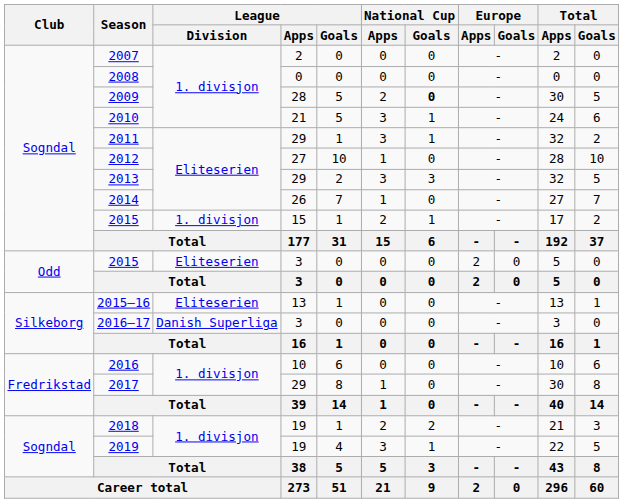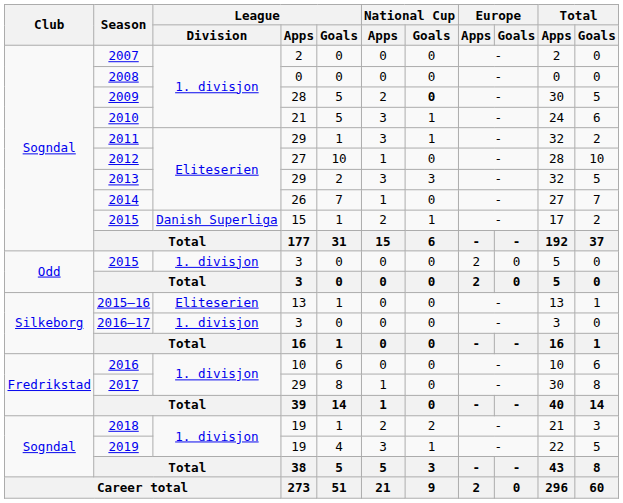 <table class="wikitable" style="text-align: center;">
 <tr>
 <th rowspan="2">Club</th>
 <th rowspan="2">Season</th>
 <th colspan="3">League</th>
 <th colspan="2">National Cup</th>
 <th colspan="2">Europe</th>
 <th colspan="2">Total</th>
 </tr>
 <tr>
 <th>Division</th>
 <th>Apps</th>
 <th>Goals</th>
 <th>Apps</th>
 <th>Goals</th>
 <th>Apps</th>
 <th>Goals</th>
 <th>Apps</th>
 <th>Goals</th>
 </tr>
 <tr>
 <td rowspan="10"><a href='#'>Sogndal</a></td>
 <td><a href='#'>2007</a></td>
 <td rowspan="4"><a href='#'>1. divisjon</a></td>
 <td>2</td>
 <td>0</td>
 <td>0</td>
 <td>0</td>
 <td colspan="2">-</td>
 <td>2</td>
 <td>0</td>
 </tr>
 <tr>
 <td><a href='#'>2008</a></td>
 <td>0</td>
 <td>0</td>
 <td>0</td>
 <td>0</td>
 <td colspan="2">-</td>
 <td>0</td>
 <td>0</td>
 </tr>
 <tr>
 <td><a href='#'>2009</a></td>
 <td>28</td>
 <td>5</td>
 <td>2</td>
 <td><strong>0</strong></td>
 <td colspan="2">-</td>
 <td>30</td>
 <td>5</td>
 </tr>
 <tr>
 <td><a href='#'>2010</a></td>
 <td>21</td>
 <td>5</td>
 <td>3</td>
 <td>1</td>
 <td colspan="2">-</td>
 <td>24</td>
 <td>6</td>
 </tr>
 <tr>
 <td><a href='#'>2011</a></td>
 <td rowspan="4"><a href='#'>Eliteserien</a></td>
 <td>29</td>
 <td>1</td>
 <td>3</td>
 <td>1</td>
 <td colspan="2">-</td>
 <td>32</td>
 <td>2</td>
 </tr>
 <tr>
 <td><a href='#'>2012</a></td>
 <td>27</td>
 <td>10</td>
 <td>1</td>
 <td>0</td>
 <td colspan="2">-</td>
 <td>28</td>
 <td>10</td>
 </tr>
 <tr>
 <td><a href='#'>2013</a></td>
 <td>29</td>
 <td>2</td>
 <td>3</td>
 <td>3</td>
 <td colspan="2">-</td>
 <td>32</td>
 <td>5</td>
 </tr>
 <tr>
 <td><a href='#'>2014</a></td>
 <td>26</td>
 <td>7</td>
 <td>1</td>
 <td>0</td>
 <td colspan="2">-</td>
 <td>27</td>
 <td>7</td>
 </tr>
 <tr>
 <td><a href='#'>2015</a></td>
-<td rowspan="1"><a href='#'>1. divisjon</a></td>
+<td rowspan="1"><a href='#'>Danish Superliga</a></td>
 <td>15</td>
 <td>1</td>
 <td>2</td>
 <td>1</td>
 <td colspan="2">-</td>
 <td>17</td>
 <td>2</td>
 </tr>
 <tr>
 <th colspan="2">Total</th>
 <th>177</th>
 <th>31</th>
 <th>15</th>
 <th>6</th>
 <th>-</th>
 <th>-</th>
 <th>192</th>
 <th>37</th>
 </tr>
 <tr>
 <td rowspan="2"><a href='#'>Odd</a></td>
 <td><a href='#'>2015</a></td>
-<td rowspan="1"><a href='#'>Eliteserien</a></td>
+<td rowspan="1"><a href='#'>1. divisjon</a></td>
 <td>3</td>
 <td>0</td>
 <td>0</td>
 <td>0</td>
 <td>2</td>
 <td>0</td>
 <td>5</td>
 <td>0</td>
 </tr>
 <tr>
 <th colspan="2">Total</th>
 <th>3</th>
 <th>0</th>
 <th>0</th>
 <th>0</th>
 <th>2</th>
 <th>0</th>
 <th>5</th>
 <th>0</th>
 </tr>
 <tr>
 <td rowspan="3"><a href='#'>Silkeborg</a></td>
 <td><a href='#'>2015–16</a></td>
 <td rowspan="1"><a href='#'>Eliteserien</a></td>
 <td>13</td>
 <td>1</td>
 <td>0</td>
 <td>0</td>
 <td colspan="2">-</td>
 <td>13</td>
 <td>1</td>
 </tr>
 <tr>
 <td><a href='#'>2016–17</a></td>
-<td rowspan="1"><a href='#'>Danish Superliga</a></td>
+<td rowspan="1"><a href='#'>1. divisjon</a></td>
 <td>3</td>
 <td>0</td>
 <td>0</td>
 <td>0</td>
 <td colspan="2">-</td>
 <td>3</td>
 <td>0</td>
 </tr>
 <tr>
 <th colspan="2">Total</th>
 <th>16</th>
 <th>1</th>
 <th>0</th>
 <th>0</th>
 <th>-</th>
 <th>-</th>
 <th>16</th>
 <th>1</th>
 </tr>
 <tr>
 <td rowspan="3"><a href='#'>Fredrikstad</a></td>
 <td><a href='#'>2016</a></td>
 <td rowspan="2"><a href='#'>1. divisjon</a></td>
 <td>10</td>
 <td>6</td>
 <td>0</td>
 <td>0</td>
 <td colspan="2">-</td>
 <td>10</td>
 <td>6</td>
 </tr>
 <tr>
 <td><a href='#'>2017</a></td>
 <td>29</td>
 <td>8</td>
 <td>1</td>
 <td>0</td>
 <td colspan="2">-</td>
 <td>30</td>
 <td>8</td>
 </tr>
 <tr>
 <th colspan="2">Total</th>
 <th>39</th>
 <th>14</th>
 <th>1</th>
 <th>0</th>
 <th>-</th>
 <th>-</th>
 <th>40</th>
 <th>14</th>
 </tr>
 <tr>
 <td rowspan="3"><a href='#'>Sogndal</a></td>
 <td><a href='#'>2018</a></td>
 <td rowspan="2"><a href='#'>1. divisjon</a></td>
 <td>19</td>
 <td>1</td>
 <td>2</td>
 <td>2</td>
 <td colspan="2">-</td>
 <td>21</td>
 <td>3</td>
 </tr>
 <tr>
 <td><a href='#'>2019</a></td>
 <td>19</td>
 <td>4</td>
 <td>3</td>
 <td>1</td>
 <td colspan="2">-</td>
 <td>22</td>
 <td>5</td>
 </tr>
 <tr>
 <th colspan="2">Total</th>
 <th>38</th>
 <th>5</th>
 <th>5</th>
 <th>3</th>
 <th>-</th>
 <th>-</th>
 <th>43</th>
 <th>8</th>
 </tr>
 <tr>
 <th colspan="3">Career total</th>
 <th>273</th>
 <th>51</th>
 <th>21</th>
 <th>9</th>
 <th>2</th>
 <th>0</th>
 <th>296</th>
 <th>60</th>
 </tr>
 </table>
